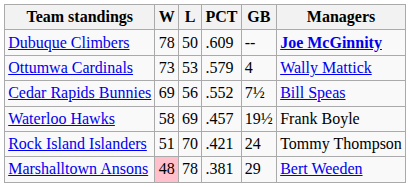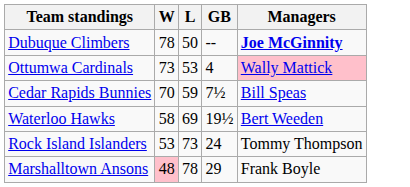 <table class="wikitable">
 <tr>
 <th>Team standings</th>
 <th>W</th>
 <th>L</th>
-<th>PCT</th>
 <th>GB</th>
 <th>Managers</th>
 </tr>
 <tr>
 <td><a href='#'>Dubuque Climbers</a></td>
 <td>78</td>
 <td>50</td>
-<td>.609</td>
 <td>--</td>
 <td><strong><a href='#'>Joe McGinnity</a></strong></td>
 </tr>
 <tr>
 <td><a href='#'>Ottumwa Cardinals</a></td>
 <td>73</td>
 <td>53</td>
-<td>.579</td>
 <td>4</td>
-<td><a href='#'>Wally Mattick</a></td>
+<td style="background: pink;"><a href='#'>Wally Mattick</a></td>
 </tr>
 <tr>
 <td><a href='#'>Cedar Rapids Bunnies</a></td>
-<td>69</td>
-<td>56</td>
-<td>.552</td>
+<td>70</td>
+<td>59</td>
 <td>7½</td>
 <td><a href='#'>Bill Speas</a></td>
 </tr>
 <tr>
 <td><a href='#'>Waterloo Hawks</a></td>
 <td>58</td>
 <td>69</td>
-<td>.457</td>
 <td>19½</td>
-<td>Frank Boyle</td>
+<td><a href='#'>Bert Weeden</a></td>
 </tr>
 <tr>
 <td><a href='#'>Rock Island Islanders</a></td>
-<td>51</td>
-<td>70</td>
-<td>.421</td>
+<td>53</td>
+<td>73</td>
 <td>24</td>
 <td>Tommy Thompson</td>
 </tr>
 <tr>
 <td><a href='#'>Marshalltown Ansons</a></td>
 <td style="background: pink;">48</td>
 <td>78</td>
-<td>.381</td>
 <td>29</td>
-<td><a href='#'>Bert Weeden</a></td>
+<td>Frank Boyle</td>
 </tr>
 </table>
